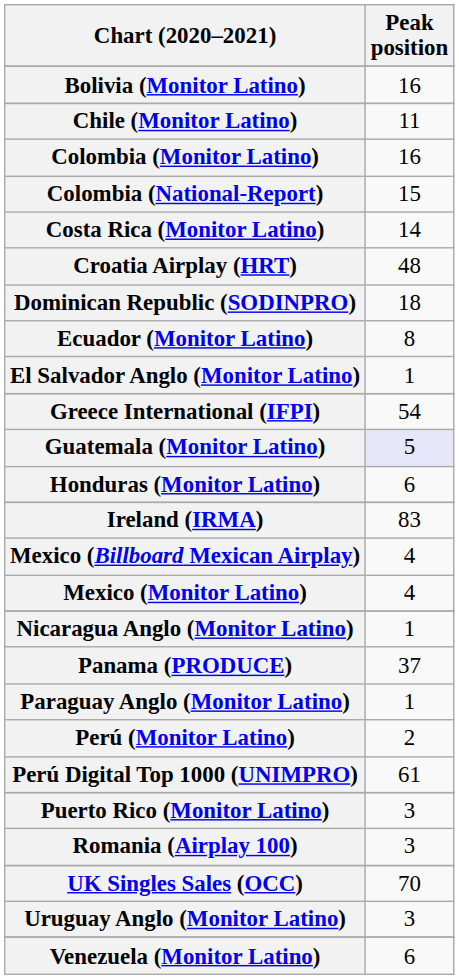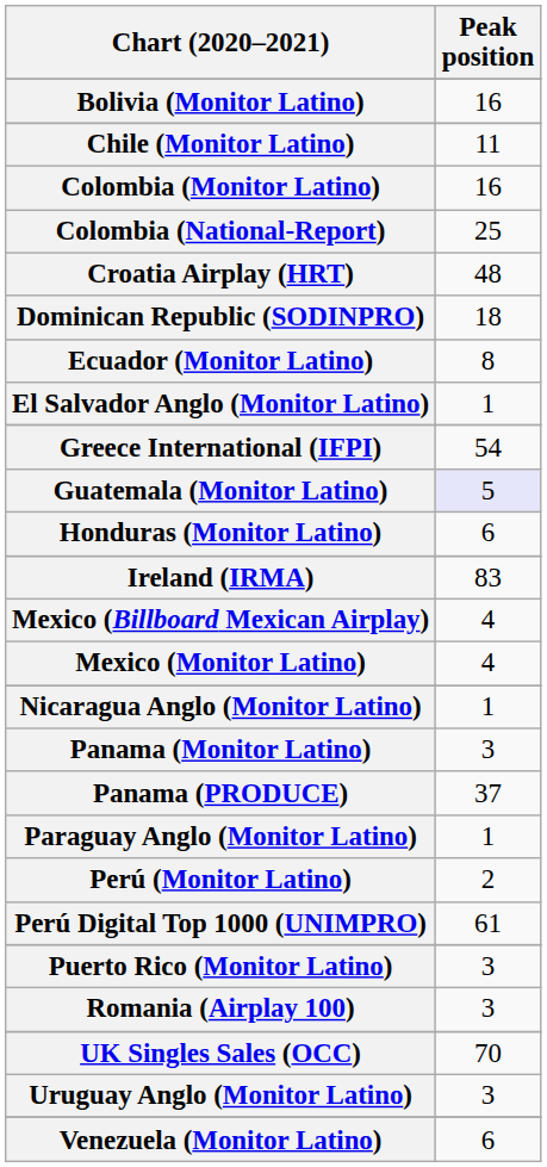 <table class="wikitable plainrowheaders sortable" style="text-align:center">
 <tr>
 <th scope="col">Chart (2020–2021)</th>
 <th scope="col">Peak<br>position</th>
 </tr>
 <tr>
 </tr>
 <tr>
 </tr>
 <tr>
 </tr>
 <tr>
 <th scope="row">Bolivia (<a href='#'>Monitor Latino</a>)</th>
 <td>16</td>
 </tr>
 <tr>
 </tr>
 <tr>
 <th scope="row">Chile (<a href='#'>Monitor Latino</a>)</th>
 <td>11</td>
 </tr>
 <tr>
 <th scope="row">Colombia (<a href='#'>Monitor Latino</a>)</th>
 <td>16</td>
 </tr>
 <tr>
 <th scope="row">Colombia (<a href='#'>National-Report</a>)</th>
-<td>15</td>
-</tr>
-<tr>
-<th scope="row">Costa Rica (<a href='#'>Monitor Latino</a>)</th>
-<td>14</td>
+<td>25</td>
 </tr>
 <tr>
 <th scope="row">Croatia Airplay (<a href='#'>HRT</a>)</th>
 <td>48</td>
 </tr>
 <tr>
 <th scope="row">Dominican Republic (<a href='#'>SODINPRO</a>)</th>
 <td>18</td>
 </tr>
 <tr>
 <th scope="row">Ecuador (<a href='#'>Monitor Latino</a>)</th>
 <td>8</td>
 </tr>
 <tr>
 <th scope="row">El Salvador Anglo (<a href='#'>Monitor Latino</a>)</th>
 <td>1</td>
 </tr>
 <tr>
 </tr>
 <tr>
 </tr>
 <tr>
 <th scope="row">Greece International (<a href='#'>IFPI</a>)</th>
 <td>54</td>
 </tr>
 <tr>
 <th scope="row">Guatemala (<a href='#'>Monitor Latino</a>)</th>
 <td style="background: lavender;">5</td>
 </tr>
 <tr>
 <th scope="row">Honduras (<a href='#'>Monitor Latino</a>)</th>
 <td>6</td>
 </tr>
 <tr>
 </tr>
 <tr>
 </tr>
 <tr>
 </tr>
 <tr>
 <th scope="row">Ireland (<a href='#'>IRMA</a>)</th>
 <td>83</td>
 </tr>
 <tr>
 <th scope="row">Mexico (<a href='#'><em>Billboard</em> Mexican Airplay</a>)</th>
 <td>4</td>
 </tr>
 <tr>
 <th scope="row">Mexico (<a href='#'>Monitor Latino</a>)</th>
 <td>4</td>
 </tr>
 <tr>
 </tr>
 <tr>
 </tr>
 <tr>
 <th scope="row">Nicaragua Anglo (<a href='#'>Monitor Latino</a>)</th>
 <td>1</td>
 </tr>
 <tr>
+<th scope="row">Panama (<a href='#'>Monitor Latino</a>)</th>
+<td>3</td>
+</tr>
+<tr>
 <th scope="row">Panama (<a href='#'>PRODUCE</a>)</th>
 <td>37</td>
 </tr>
 <tr>
 <th scope="row">Paraguay Anglo (<a href='#'>Monitor Latino</a>)</th>
 <td>1</td>
 </tr>
 <tr>
 <th scope="row">Perú (<a href='#'>Monitor Latino</a>)</th>
 <td>2</td>
 </tr>
 <tr>
 <th scope="row">Perú Digital Top 1000 (<a href='#'>UNIMPRO</a>)</th>
 <td align="center">61</td>
 </tr>
 <tr>
 </tr>
 <tr>
 <th scope="row">Puerto Rico (<a href='#'>Monitor Latino</a>)</th>
 <td>3</td>
 </tr>
 <tr>
 <th scope="row">Romania (<a href='#'>Airplay 100</a>)</th>
 <td>3</td>
 </tr>
 <tr>
 </tr>
 <tr>
 </tr>
 <tr>
 </tr>
 <tr>
 </tr>
 <tr>
 </tr>
 <tr>
 </tr>
 <tr>
 <th scope="row"><a href='#'>UK Singles Sales</a> (<a href='#'>OCC</a>)</th>
 <td>70</td>
 </tr>
 <tr>
 <th scope="row">Uruguay Anglo (<a href='#'>Monitor Latino</a>)</th>
 <td>3</td>
 </tr>
 <tr>
 </tr>
 <tr>
 </tr>
 <tr>
 </tr>
 <tr>
 <th scope="row">Venezuela (<a href='#'>Monitor Latino</a>)</th>
 <td>6</td>
 </tr>
 </table>
